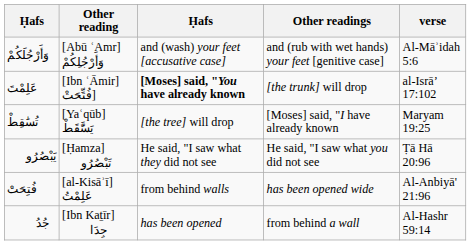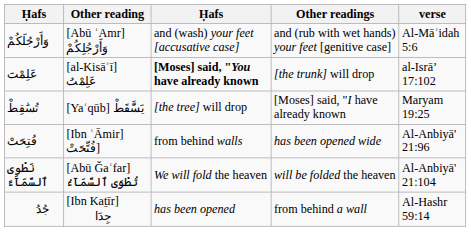 <table class="wikitable">
 <tr>
 <th>Ḥafs</th>
 <th>Other reading</th>
 <th>Ḥafs</th>
 <th>Other readings</th>
 <th>verse</th>
 </tr>
 <tr>
 <td>وَأَرْجُلَكُمْ</td>
 <td>[Abū ʿAmr] وَأَرْجُلِكُمْ</td>
 <td>and (wash) <em>your feet [accusative case]</em></td>
 <td>and (rub with wet hands) <em>your feet</em> [genitive case]</td>
 <td>Al-Māʾidah 5:6</td>
 </tr>
 <tr>
 <td>عَلِمْتَ</td>
-<td>[Ibn ʿĀmir] فُتِّحَتْ]</td>
+<td>[al-Kisāʾī] عَلِمْتُ</td>
 <td><strong>[Moses] said, "<em>You</em> have already known</strong></td>
 <td><em>[the trunk]</em> will drop</td>
 <td>al-Isrāʼ 17:102</td>
 </tr>
 <tr>
 <td>تُسَٰقِطْ</td>
 <td>[Yaʿqūb] يَسَّٰقَطْ</td>
 <td><em>[the tree]</em> will drop</td>
 <td>[Moses] said, "<em>I</em> have already known</td>
 <td>Maryam 19:25</td>
 </tr>
 <tr>
-<td>يَبْصُرُوا۟</td>
-<td>[Ḥamza] تَبْصُرُوا۟</td>
-<td>He said, "I saw what <em>they</em> did not see</td>
-<td>He said, "I saw what <em>you</em> did not see</td>
-<td>Ṭā Hā 20:96</td>
-</tr>
-<tr>
 <td>فُتِحَتْ</td>
-<td>[al-Kisāʾī] عَلِمْتُ</td>
+<td>[Ibn ʿĀmir] فُتِّحَتْ]</td>
 <td>from behind <em>walls</em></td>
 <td><em>has been opened wide</em></td>
 <td>Al-Anbiyā' 21:96</td>
+</tr>
+<tr>
+<td>نَطْوِى ٱلسَّمَآءَ</td>
+<td>[Abū Ǧaʿfar] تُطْوَى ٱلسَّمَآءُ</td>
+<td><em>We will fold</em> the heaven</td>
+<td><em>will be folded</em> the heaven</td>
+<td>Al-Anbiyā' 21:104</td>
 </tr>
 <tr>
 <td>جُدُرٍۭ</td>
 <td>[Ibn Kaṯīr] جِدَارٍۭ</td>
 <td><em>has been opened</em></td>
 <td>from behind <em>a wall</em></td>
 <td>Al-Hashr 59:14</td>
 </tr>
 </table>
